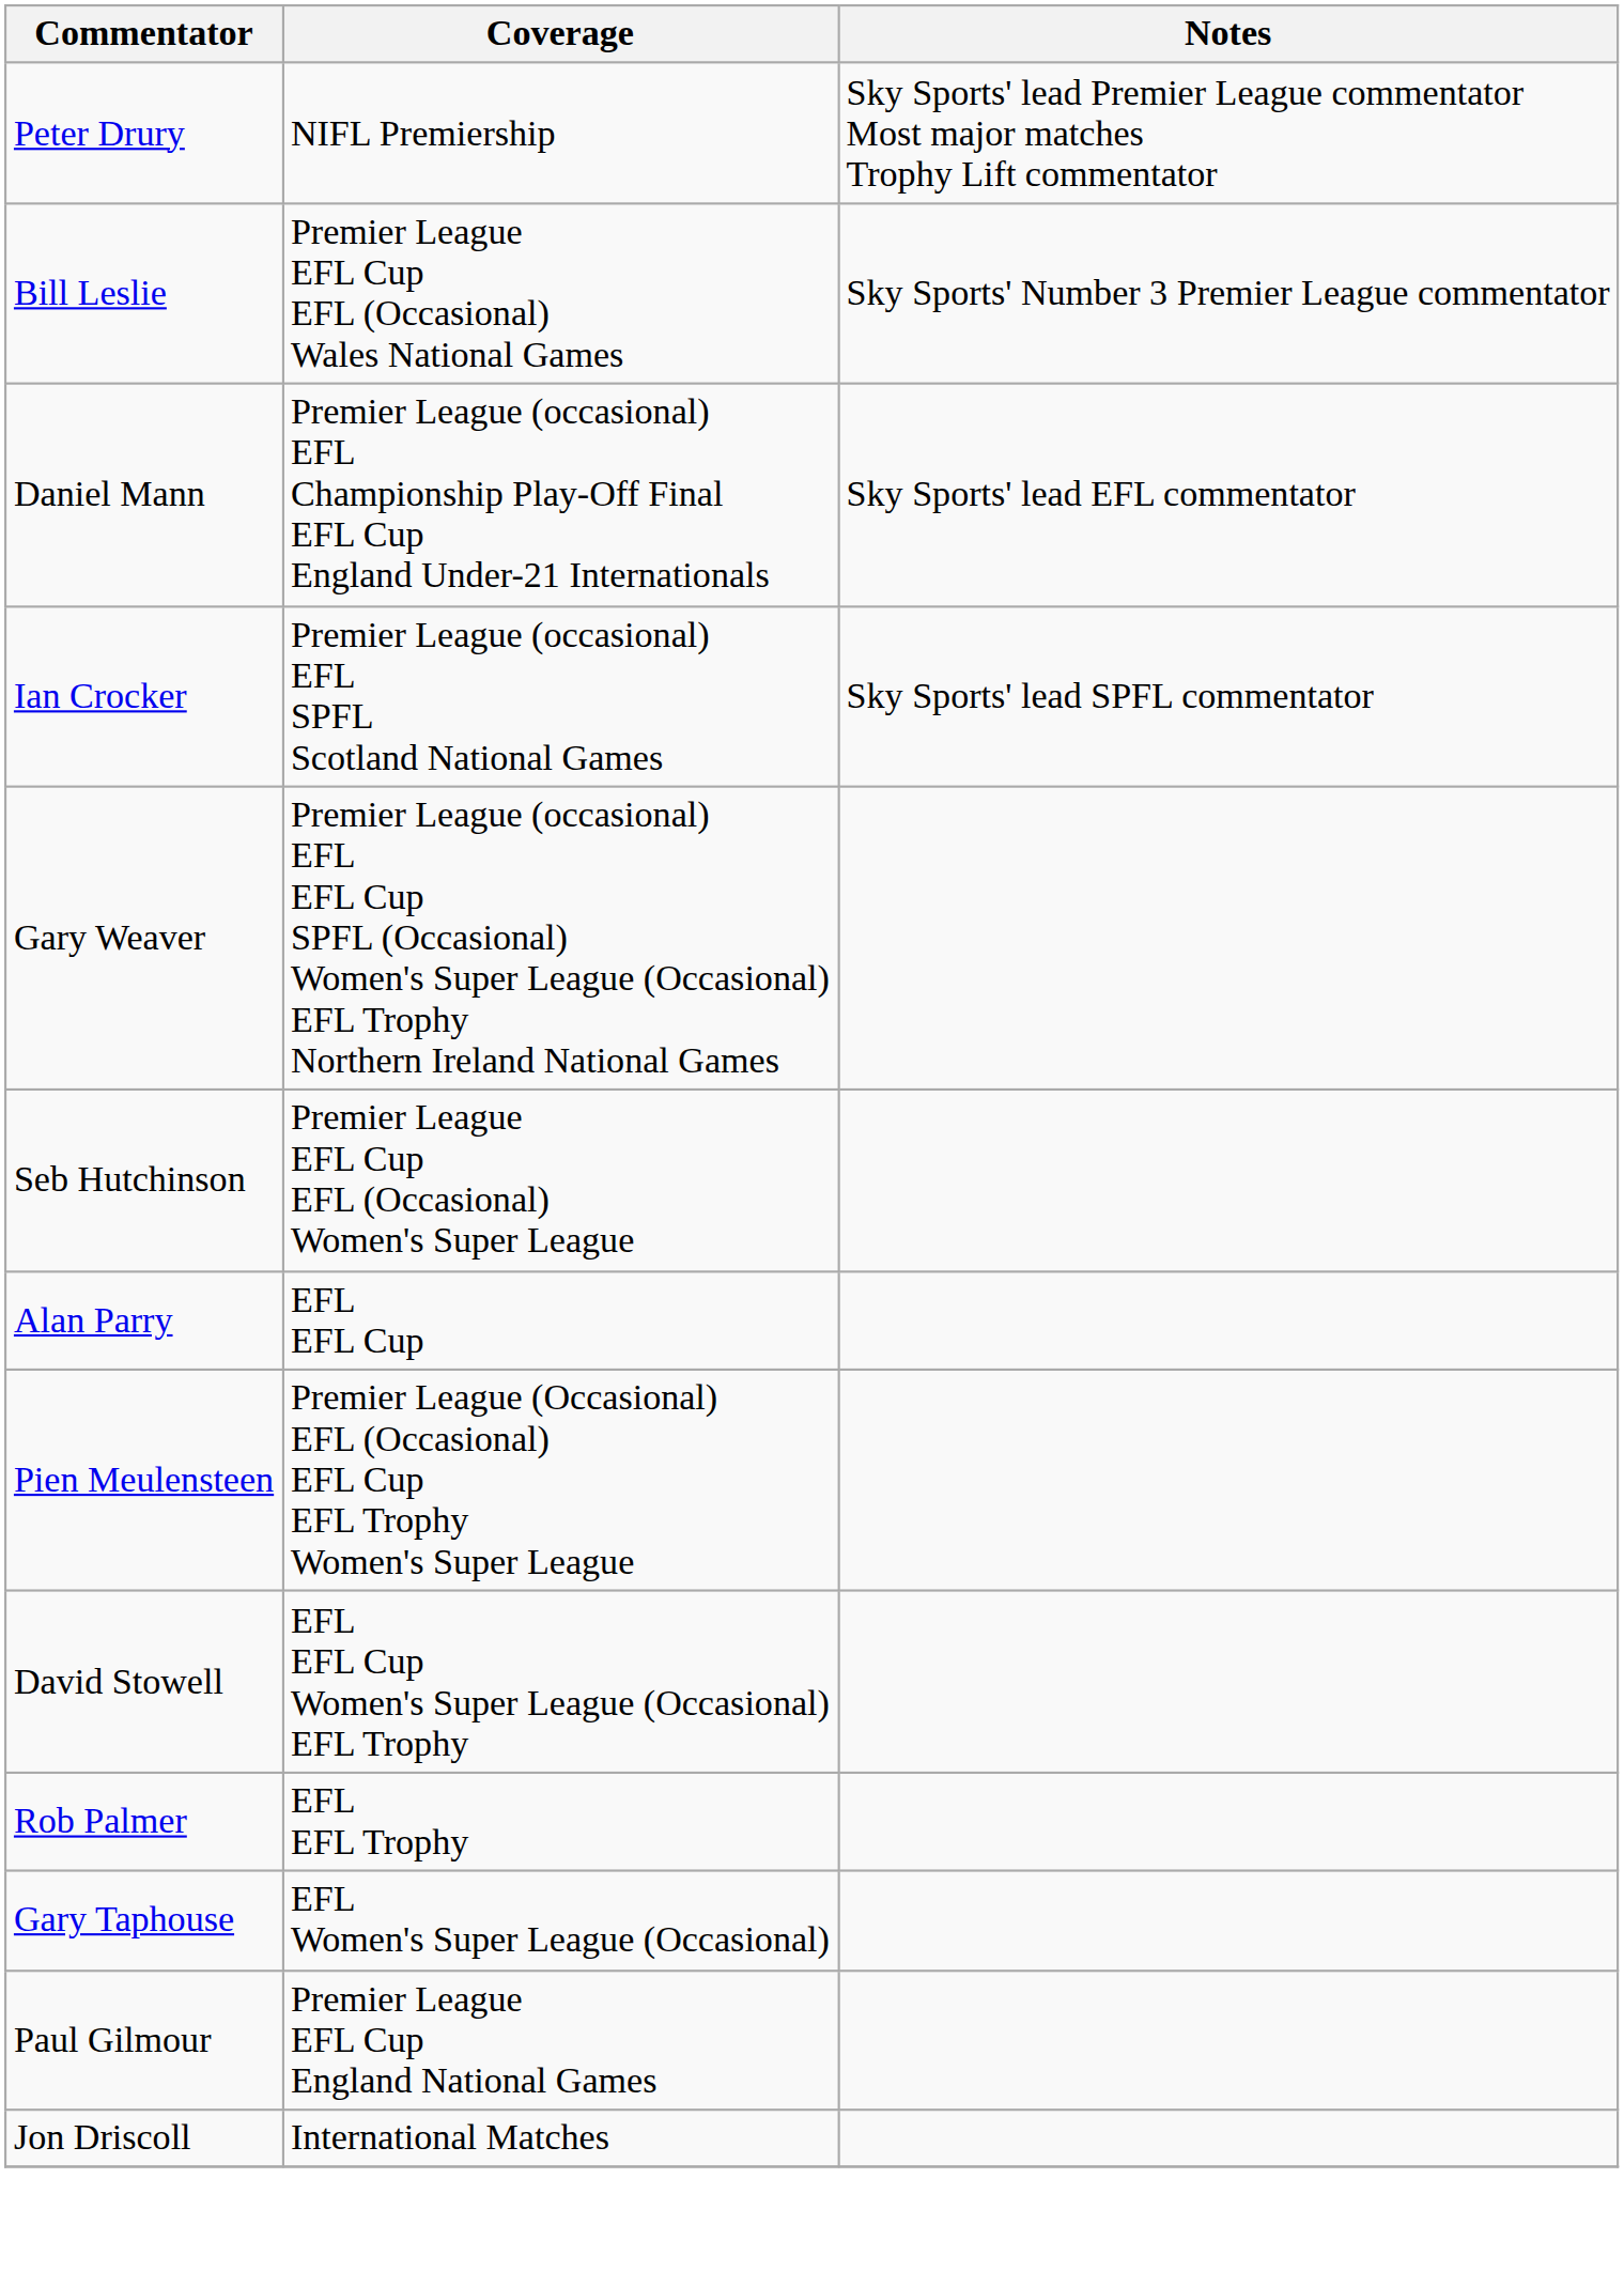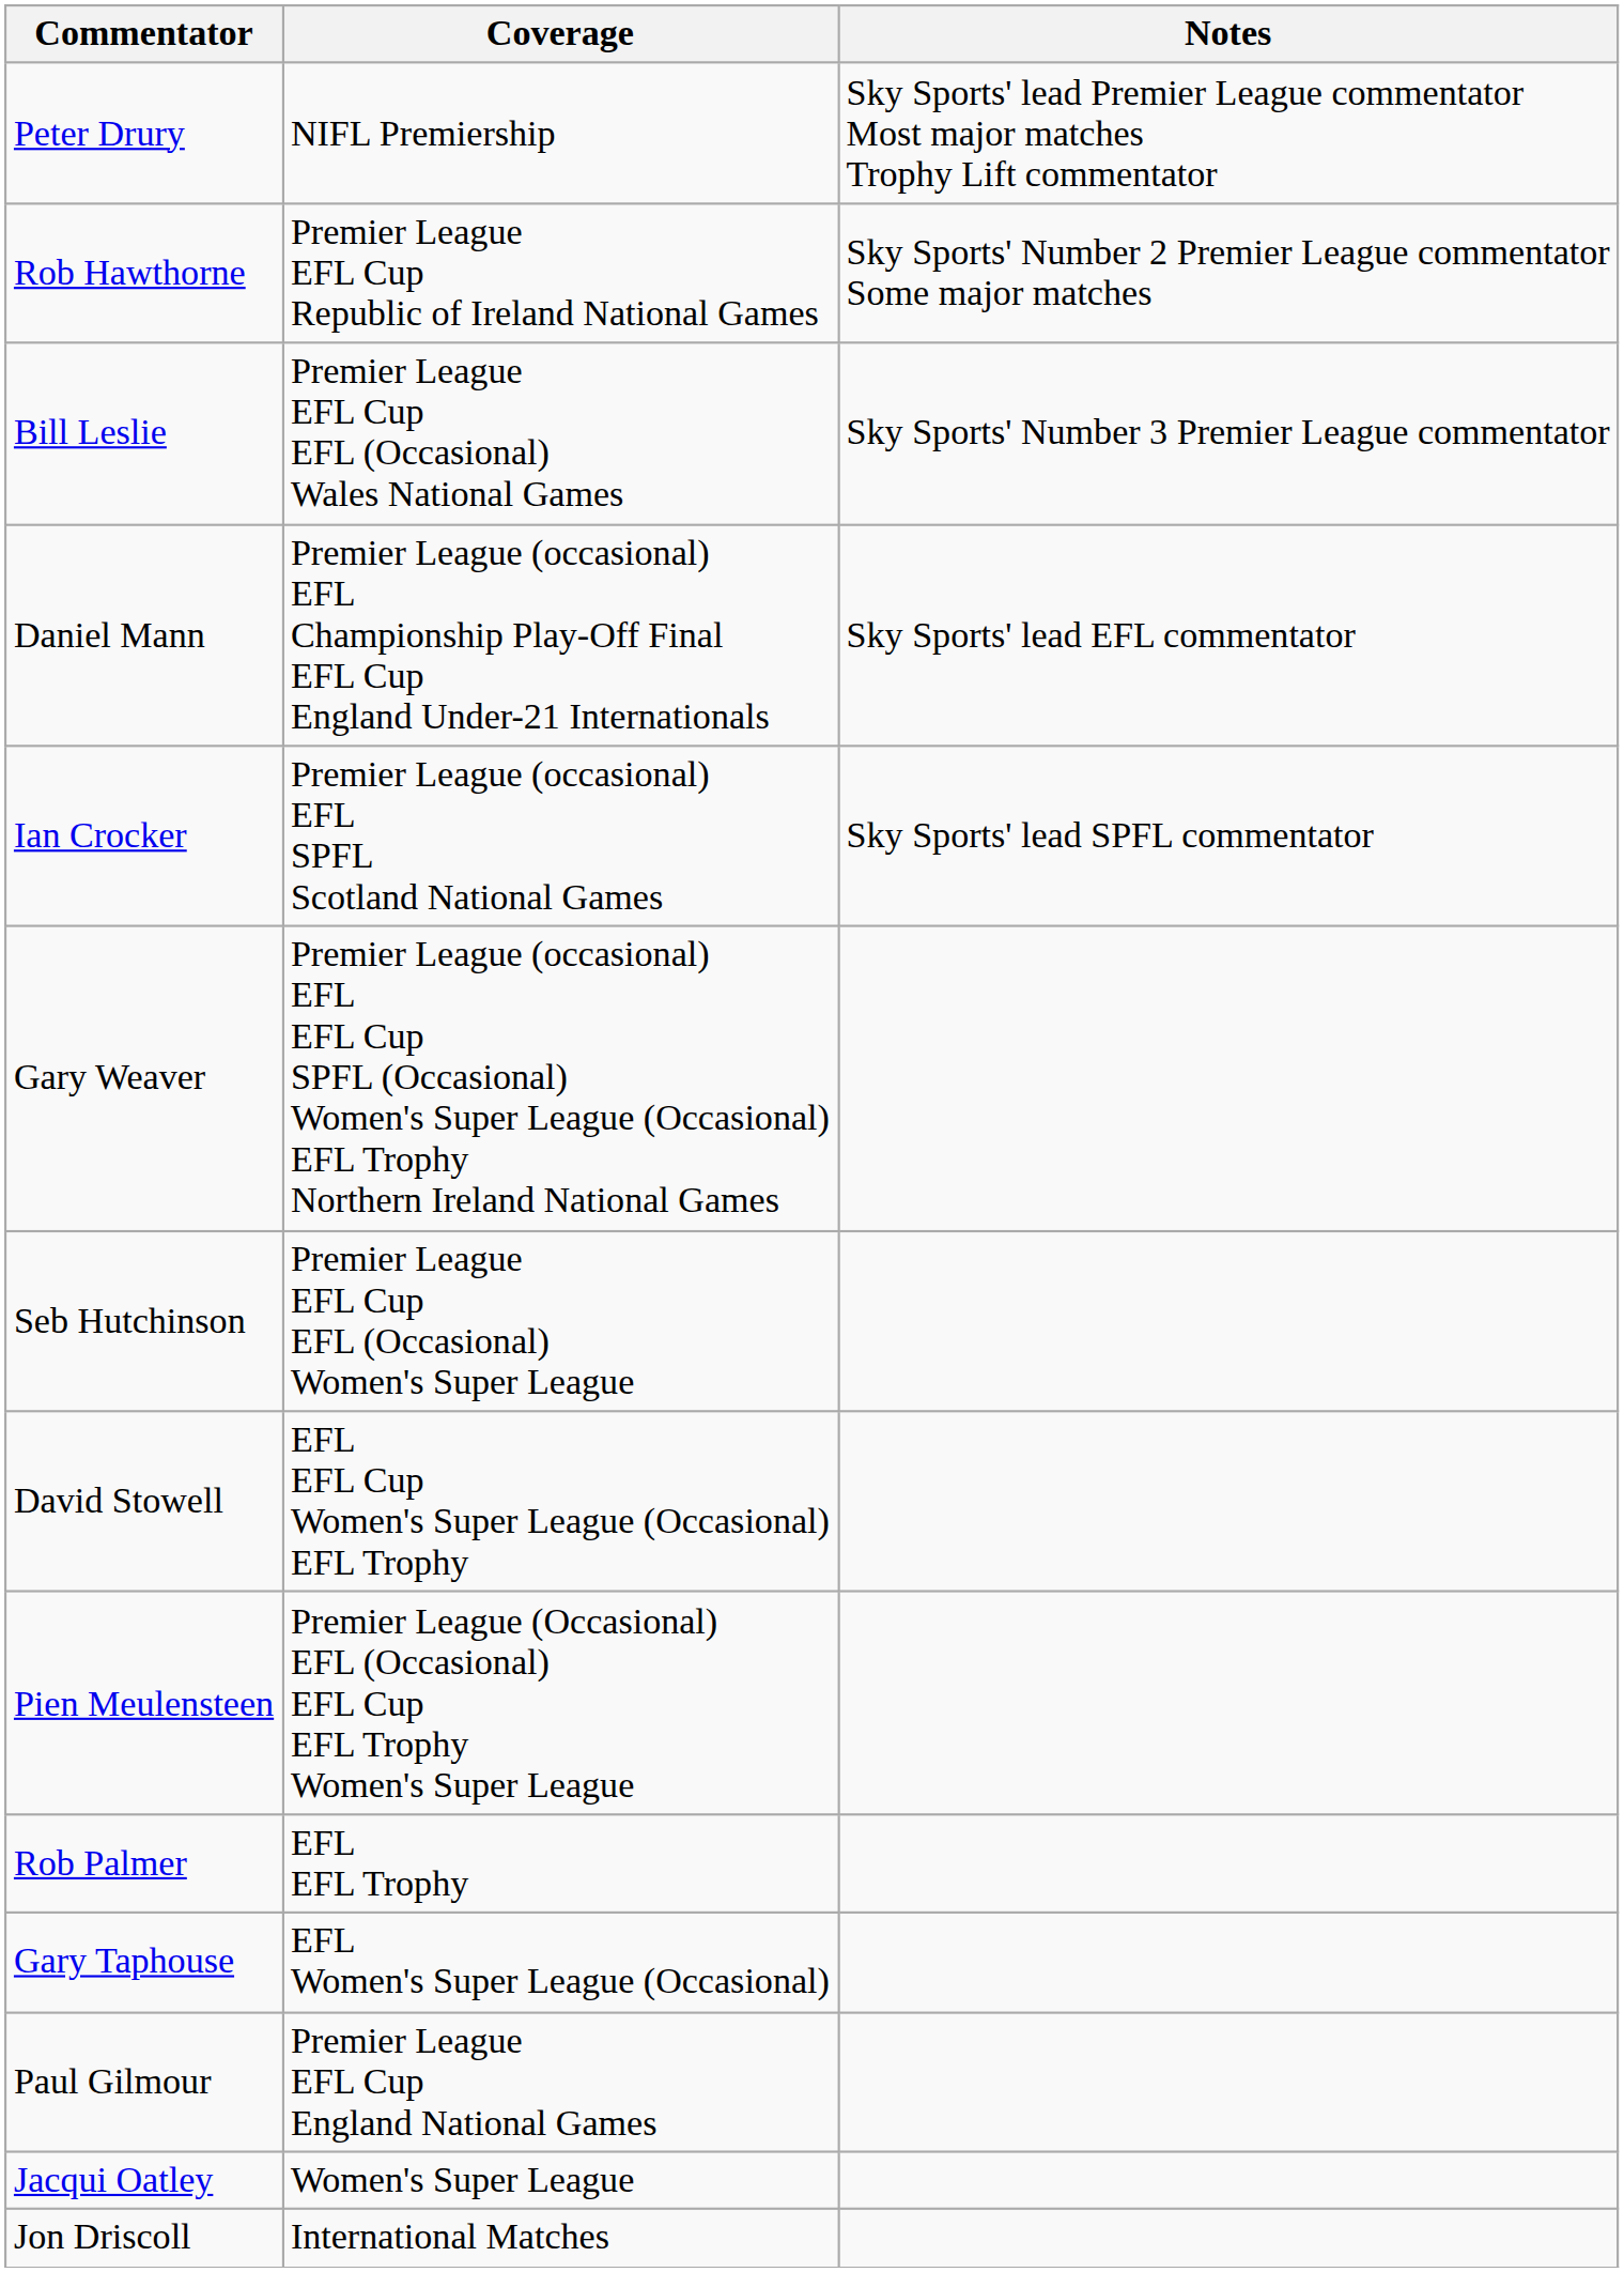 <table class="wikitable sortable">
 <tr>
 <th>Commentator</th>
 <th>Coverage</th>
 <th>Notes</th>
 </tr>
 <tr>
 <td><a href='#'>Peter Drury</a></td>
 <td>NIFL Premiership</td>
 <td>Sky Sports' lead Premier League commentator<br>Most major matches<br>Trophy Lift commentator</td>
+</tr>
+<tr>
+<td><a href='#'>Rob Hawthorne</a></td>
+<td>Premier League<br>EFL Cup<br>Republic of Ireland National Games</td>
+<td>Sky Sports' Number 2 Premier League commentator<br>Some major matches</td>
 </tr>
 <tr>
 <td><a href='#'>Bill Leslie</a></td>
 <td>Premier League<br>EFL Cup<br>EFL (Occasional)<br>Wales National Games</td>
 <td>Sky Sports' Number 3 Premier League commentator</td>
 </tr>
 <tr>
 <td>Daniel Mann</td>
 <td>Premier League (occasional)<br>EFL<br>Championship Play-Off Final<br>EFL Cup<br>England Under-21 Internationals</td>
 <td>Sky Sports' lead EFL commentator</td>
 </tr>
 <tr>
 <td><a href='#'>Ian Crocker</a></td>
 <td>Premier League (occasional)<br>EFL<br>SPFL<br>Scotland National Games</td>
 <td>Sky Sports' lead SPFL commentator</td>
 </tr>
 <tr>
 <td>Gary Weaver</td>
 <td>Premier League (occasional)<br>EFL<br>EFL Cup<br>SPFL (Occasional)<br>Women's Super League (Occasional)<br>EFL Trophy<br>Northern Ireland National Games</td>
 <td></td>
 </tr>
 <tr>
 <td>Seb Hutchinson</td>
 <td>Premier League<br>EFL Cup<br>EFL (Occasional)<br>Women's Super League</td>
 <td></td>
 </tr>
 <tr>
-<td><a href='#'>Alan Parry</a></td>
-<td>EFL<br>EFL Cup</td>
+<td>David Stowell</td>
+<td>EFL<br>EFL Cup<br>Women's Super League (Occasional)<br>EFL Trophy</td>
 <td></td>
 </tr>
 <tr>
 <td><a href='#'>Pien Meulensteen</a></td>
 <td>Premier League (Occasional)<br>EFL (Occasional)<br>EFL Cup<br>EFL Trophy<br>Women's Super League</td>
-<td></td>
-</tr>
-<tr>
-<td>David Stowell</td>
-<td>EFL<br>EFL Cup<br>Women's Super League (Occasional)<br>EFL Trophy</td>
 <td></td>
 </tr>
 <tr>
 <td><a href='#'>Rob Palmer</a></td>
 <td>EFL<br>EFL Trophy</td>
 <td></td>
 </tr>
 <tr>
 <td><a href='#'>Gary Taphouse</a></td>
 <td>EFL<br>Women's Super League (Occasional)</td>
 <td></td>
 </tr>
 <tr>
 <td>Paul Gilmour</td>
 <td>Premier League<br>EFL Cup<br>England National Games</td>
 <td></td>
 </tr>
 <tr>
+<td><a href='#'>Jacqui Oatley</a></td>
+<td>Women's Super League</td>
+<td></td>
+</tr>
+<tr>
 <td>Jon Driscoll</td>
 <td>International Matches</td>
 <td></td>
 </tr>
 <tr>
 </tr>
 </table>
